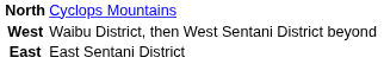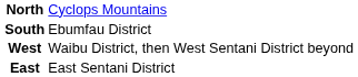 <table>
 <tr>
 <th>North</th>
 <td><a href='#'>Cyclops Mountains</a></td>
+</tr>
+<tr>
+<th>South</th>
+<td>Ebumfau District</td>
 </tr>
 <tr>
 <th>West</th>
 <td>Waibu District, then West Sentani District beyond</td>
 </tr>
 <tr>
 <th>East</th>
 <td>East Sentani District</td>
 </tr>
 </table>
